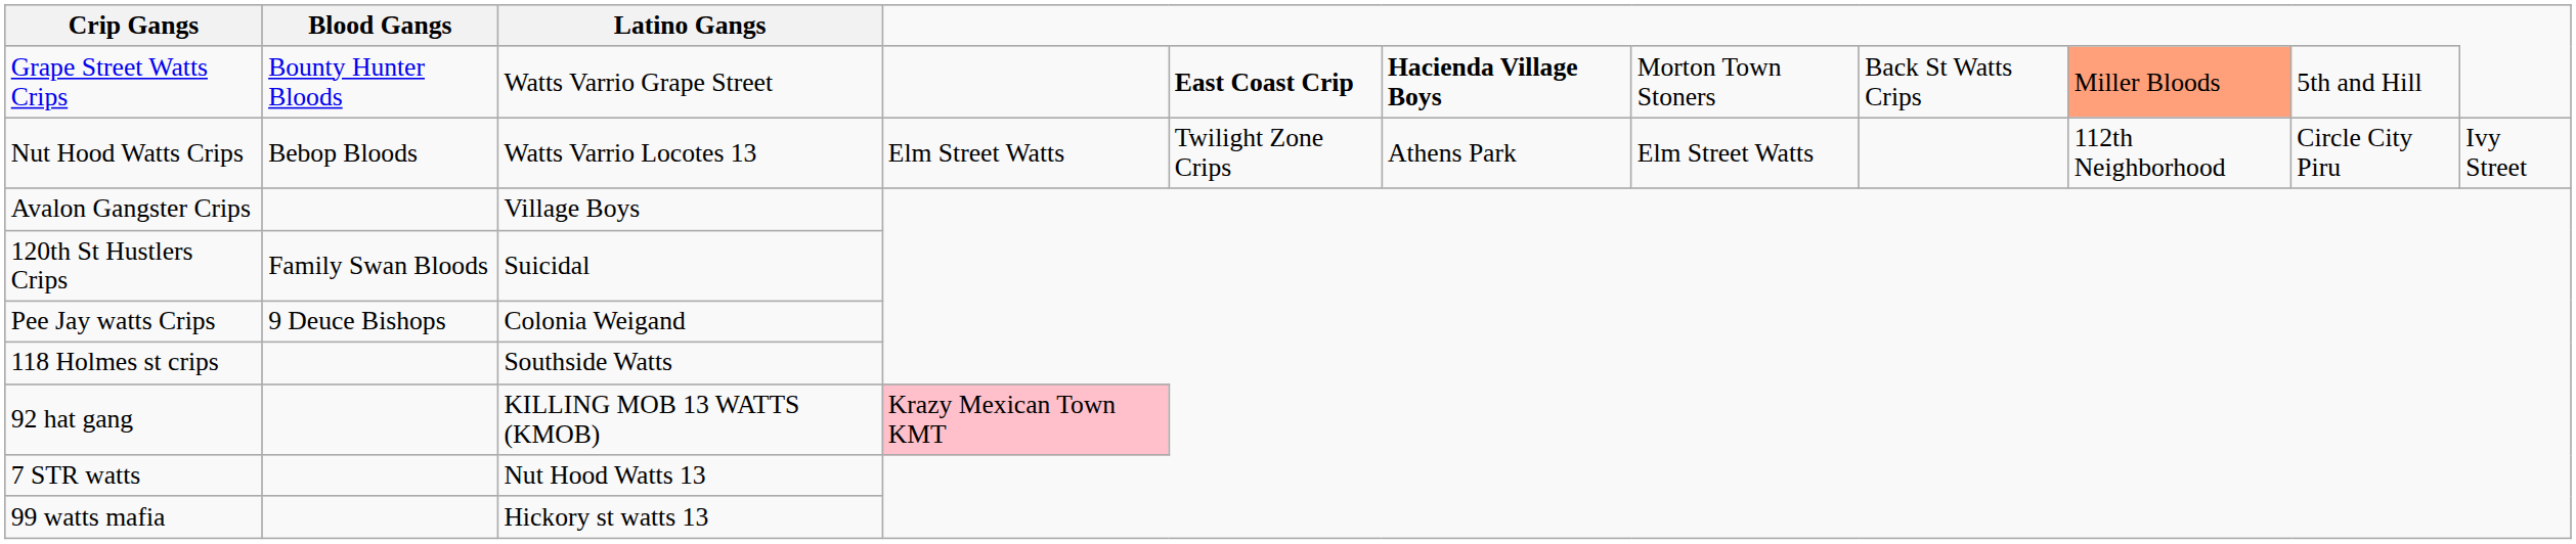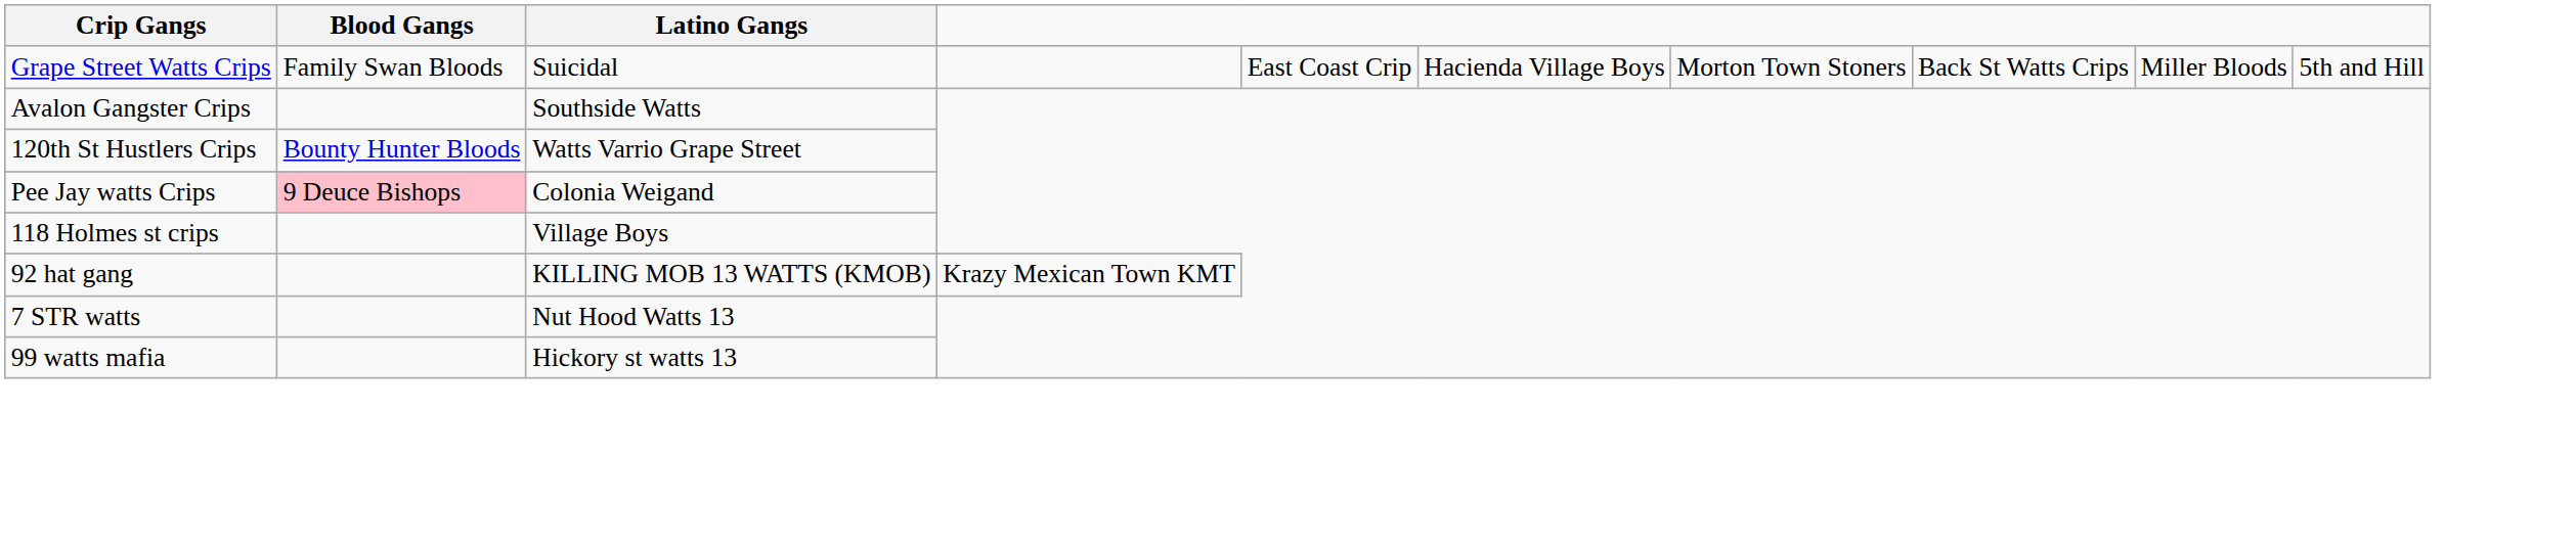 <table class="wikitable" border="1">
 <tr>
 <th>Crip Gangs</th>
 <th>Blood Gangs</th>
 <th>Latino Gangs</th>
 </tr>
 <tr>
 <td><a href='#'>Grape Street Watts Crips</a></td>
-<td><a href='#'>Bounty Hunter Bloods</a></td>
-<td>Watts Varrio Grape Street</td>
+<td>Family Swan Bloods</td>
+<td>Suicidal</td>
 <td></td>
-<td><strong>East Coast Crip</strong></td>
-<td><strong>Hacienda Village Boys</strong></td>
+<td>East Coast Crip</td>
+<td>Hacienda Village Boys</td>
 <td>Morton Town Stoners</td>
 <td>Back St Watts Crips<br></td>
-<td style="background: lightsalmon;">Miller Bloods</td>
+<td>Miller Bloods</td>
 <td>5th and Hill</td>
-</tr>
-<tr>
-<td>Nut Hood Watts Crips</td>
-<td>Bebop Bloods</td>
-<td>Watts Varrio Locotes 13</td>
-<td>Elm Street Watts<br></td>
-<td>Twilight Zone Crips</td>
-<td>Athens Park</td>
-<td>Elm Street Watts</td>
-<td></td>
-<td>112th Neighborhood</td>
-<td>Circle City Piru</td>
-<td>Ivy Street</td>
 </tr>
 <tr>
 <td>Avalon Gangster Crips</td>
 <td></td>
-<td>Village Boys</td>
+<td>Southside Watts</td>
 </tr>
 <tr>
 <td>120th St Hustlers Crips</td>
-<td>Family Swan Bloods</td>
-<td>Suicidal</td>
+<td><a href='#'>Bounty Hunter Bloods</a></td>
+<td>Watts Varrio Grape Street</td>
 </tr>
 <tr>
 <td>Pee Jay watts Crips</td>
-<td>9 Deuce Bishops</td>
+<td style="background: pink;">9 Deuce Bishops</td>
 <td>Colonia Weigand</td>
 </tr>
 <tr>
 <td>118 Holmes st crips</td>
 <td></td>
-<td>Southside Watts</td>
+<td>Village Boys</td>
 </tr>
 <tr>
 <td>92 hat gang</td>
 <td></td>
 <td>KILLING MOB 13 WATTS (KMOB)</td>
-<td style="background: pink;">Krazy Mexican Town KMT</td>
+<td>Krazy Mexican Town KMT</td>
 </tr>
 <tr>
 <td>7 STR watts</td>
 <td></td>
 <td>Nut Hood Watts 13</td>
 </tr>
 <tr>
 <td>99 watts mafia</td>
 <td></td>
 <td>Hickory st watts 13</td>
 </tr>
 </table>
